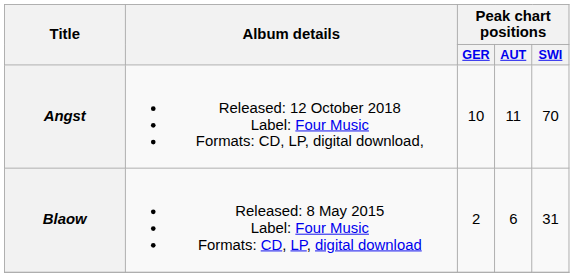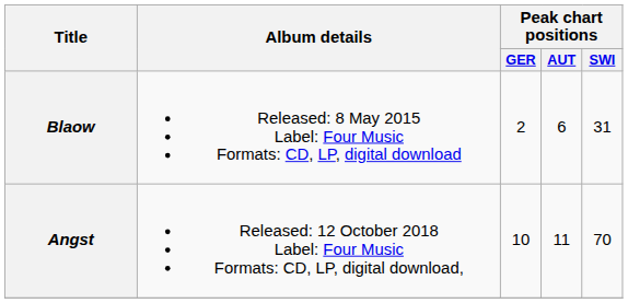 <table class="wikitable plainrowheaders" style="text-align:center;">
 <tr>
 <th scope="col" rowspan="2" style="width:8em;">Title</th>
 <th scope="col" rowspan="2" style="width:23em;">Album details</th>
 <th scope="col" colspan="3">Peak chart positions</th>
 </tr>
 <tr>
 <th style="width:2.5em; font-size:85%"><a href='#'>GER</a><br></th>
 <th style="width:2.5em; font-size:85%"><a href='#'>AUT</a><br></th>
 <th style="width:2.5em; font-size:85%"><a href='#'>SWI</a><br></th>
 </tr>
 <tr>
+<th scope="row"><em>Blaow</em></th>
+<td><br><ul><li>Released: 8 May 2015</li><li>Label: <a href='#'>Four Music</a></li><li>Formats: <a href='#'>CD</a>, <a href='#'>LP</a>, <a href='#'>digital download</a></li></ul></td>
+<td>2</td>
+<td>6</td>
+<td>31</td>
+</tr>
+<tr>
 <th scope="row"><em>Angst</em></th>
 <td><br><ul><li>Released: 12 October 2018</li><li>Label: <a href='#'>Four Music</a></li><li>Formats: CD, LP, digital download,</li></ul></td>
 <td>10</td>
 <td>11</td>
 <td>70</td>
 </tr>
 <tr>
-<th scope="row"><em>Blaow</em></th>
-<td><br><ul><li>Released: 8 May 2015</li><li>Label: <a href='#'>Four Music</a></li><li>Formats: <a href='#'>CD</a>, <a href='#'>LP</a>, <a href='#'>digital download</a></li></ul></td>
-<td>2</td>
-<td>6</td>
-<td>31</td>
-</tr>
-<tr>
 </tr>
 </table>
